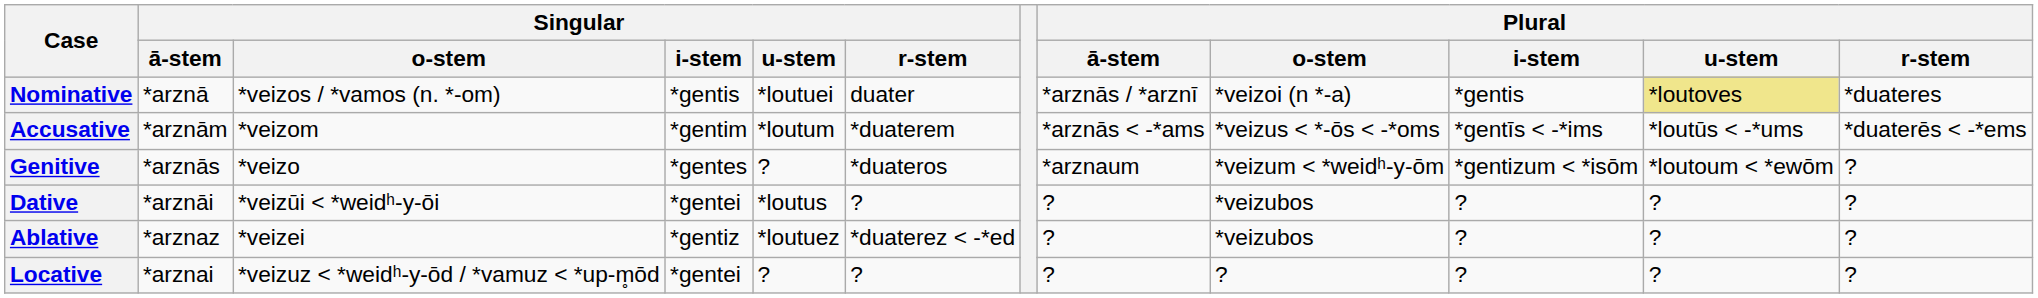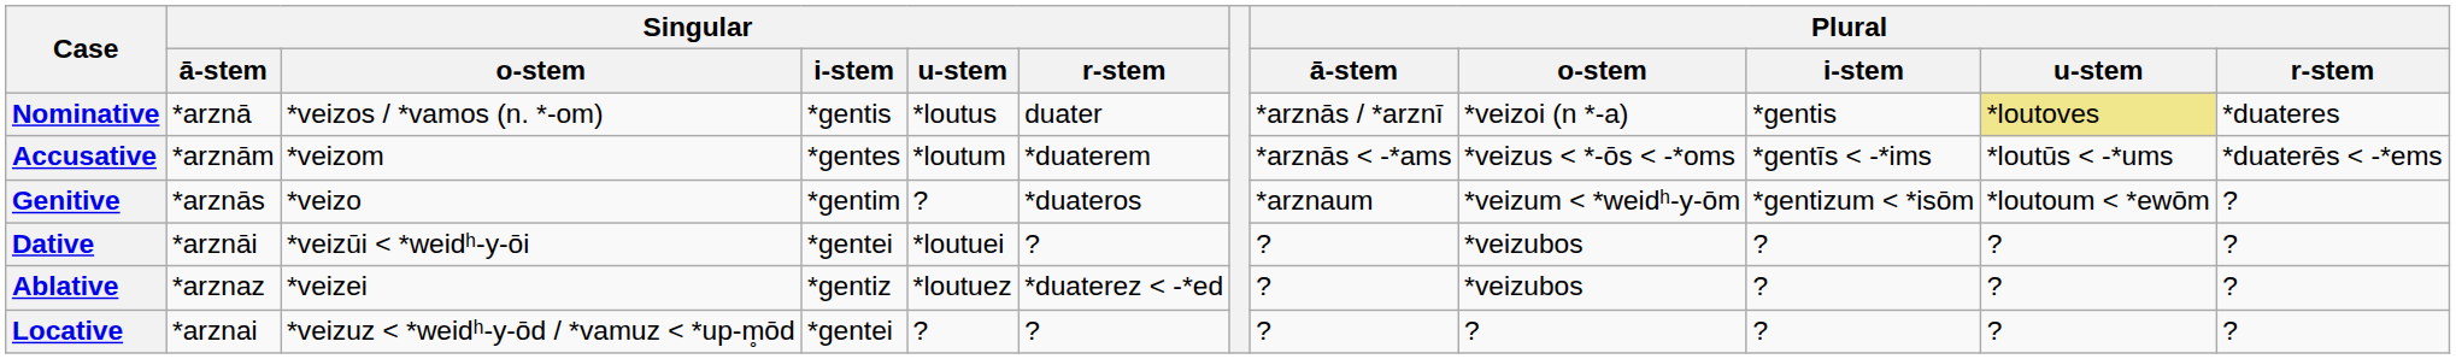 <table class="wikitable">
 <tr>
 <th rowspan="2">Case</th>
 <th colspan="5">Singular</th>
 <th rowspan="8"> </th>
 <th colspan="5">Plural</th>
 </tr>
 <tr>
 <th>ā-stem</th>
 <th>o-stem</th>
 <th>i-stem</th>
 <th>u-stem</th>
 <th>r-stem</th>
 <th>ā-stem</th>
 <th>o-stem</th>
 <th>i-stem</th>
 <th>u-stem</th>
 <th>r-stem</th>
 </tr>
 <tr>
 <th style="text-align: left;"><a href='#'>Nominative</a></th>
 <td>*arznā</td>
 <td>*veizos / *vamos (n. *-om)</td>
 <td>*gentis</td>
-<td>*loutuei</td>
+<td>*loutus</td>
 <td>duater</td>
 <td>*arznās / *arznī</td>
 <td>*veizoi (n *-a)</td>
 <td>*gentis</td>
 <td style="background: khaki;">*loutoves</td>
 <td>*duateres</td>
 </tr>
 <tr>
 <th style="text-align: left;"><a href='#'>Accusative</a></th>
 <td>*arznām</td>
 <td>*veizom</td>
-<td>*gentim</td>
+<td>*gentes</td>
 <td>*loutum</td>
 <td>*duaterem</td>
 <td>*arznās < -*ams</td>
 <td>*veizus < *-ōs < -*oms</td>
 <td>*gentīs < -*ims</td>
 <td>*loutūs < -*ums</td>
 <td>*duaterēs < -*ems</td>
 </tr>
 <tr>
 <th style="text-align: left;"><a href='#'>Genitive</a></th>
 <td>*arznās</td>
 <td>*veizo</td>
-<td>*gentes</td>
+<td>*gentim</td>
 <td>?</td>
 <td>*duateros</td>
 <td>*arznaum</td>
 <td>*veizum < *weidʰ-y-ōm</td>
 <td>*gentizum < *isōm</td>
 <td>*loutoum < *ewōm</td>
 <td>?</td>
 </tr>
 <tr>
 <th style="text-align: left;"><a href='#'>Dative</a></th>
 <td>*arznāi</td>
 <td>*veizūi < *weidʰ-y-ōi</td>
 <td>*gentei</td>
-<td>*loutus</td>
+<td>*loutuei</td>
 <td>?</td>
 <td>?</td>
 <td>*veizubos</td>
 <td>?</td>
 <td>?</td>
 <td>?</td>
 </tr>
 <tr>
 <th style="text-align: left;"><a href='#'>Ablative</a></th>
 <td>*arznaz</td>
 <td>*veizei</td>
 <td>*gentiz</td>
 <td>*loutuez</td>
 <td>*duaterez < -*ed</td>
 <td>?</td>
 <td>*veizubos</td>
 <td>?</td>
 <td>?</td>
 <td>?</td>
 </tr>
 <tr>
 <th style="text-align: left;"><a href='#'>Locative</a></th>
 <td>*arznai</td>
 <td>*veizuz < *weidʰ-y-ōd / *vamuz < *up-m̥ōd</td>
 <td>*gentei</td>
 <td>?</td>
 <td>?</td>
 <td>?</td>
 <td>?</td>
 <td>?</td>
 <td>?</td>
 <td>?</td>
 </tr>
 </table>
